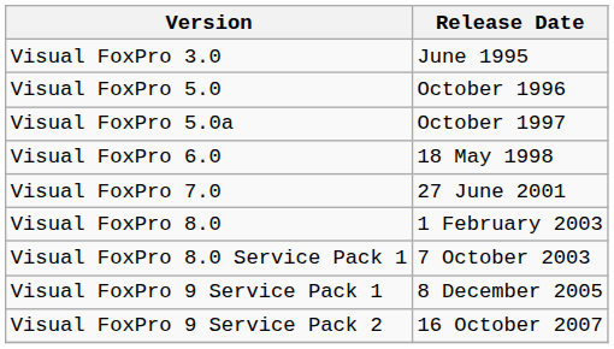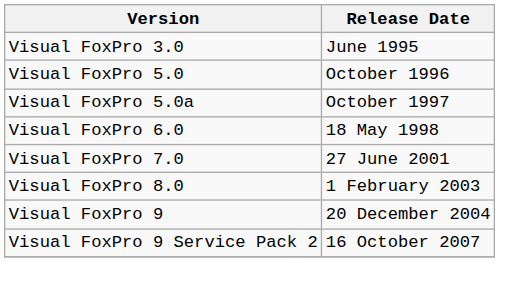 <table class="wikitable sortable">
 <tr>
 <th>Version</th>
 <th>Release Date</th>
 </tr>
 <tr>
 <td>Visual FoxPro 3.0</td>
 <td>June 1995</td>
 </tr>
 <tr>
 <td>Visual FoxPro 5.0</td>
 <td>October 1996</td>
 </tr>
 <tr>
 <td>Visual FoxPro 5.0a</td>
 <td>October 1997</td>
 </tr>
 <tr>
 <td>Visual FoxPro 6.0</td>
 <td>18 May 1998</td>
 </tr>
 <tr>
 <td>Visual FoxPro 7.0</td>
 <td>27 June 2001</td>
 </tr>
 <tr>
 <td>Visual FoxPro 8.0</td>
 <td>1 February 2003</td>
 </tr>
 <tr>
-<td>Visual FoxPro 8.0 Service Pack 1</td>
-<td>7 October 2003</td>
-</tr>
-<tr>
-<td>Visual FoxPro 9 Service Pack 1</td>
-<td>8 December 2005</td>
+<td>Visual FoxPro 9</td>
+<td>20 December 2004</td>
 </tr>
 <tr>
 <td>Visual FoxPro 9 Service Pack 2</td>
 <td>16 October 2007</td>
 </tr>
 <tr>
 </tr>
 </table>
